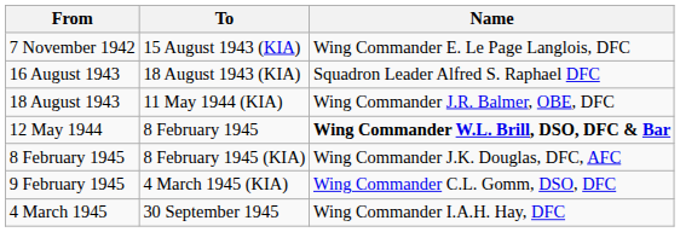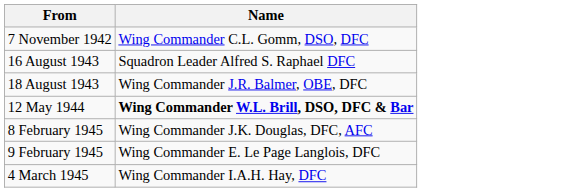 <table class="wikitable">
 <tr>
 <th>From</th>
-<th>To</th>
 <th>Name</th>
 </tr>
 <tr>
 <td>7 November 1942</td>
-<td>15 August 1943 (<a href='#'>KIA</a>)</td>
-<td>Wing Commander E. Le Page Langlois, DFC</td>
+<td><a href='#'>Wing Commander</a> C.L. Gomm, <a href='#'>DSO</a>, <a href='#'>DFC</a></td>
 </tr>
 <tr>
 <td>16 August 1943</td>
-<td>18 August 1943 (KIA)</td>
 <td>Squadron Leader Alfred S. Raphael <a href='#'>DFC</a></td>
 </tr>
 <tr>
 <td>18 August 1943</td>
-<td>11 May 1944 (KIA)</td>
 <td>Wing Commander <a href='#'>J.R. Balmer</a>, <a href='#'>OBE</a>, DFC</td>
 </tr>
 <tr>
 <td>12 May 1944</td>
-<td>8 February 1945</td>
 <td><strong>Wing Commander <a href='#'>W.L. Brill</a>, DSO, DFC & <a href='#'>Bar</a></strong></td>
 </tr>
 <tr>
 <td>8 February 1945</td>
-<td>8 February 1945 (KIA)</td>
 <td>Wing Commander J.K. Douglas, DFC, <a href='#'>AFC</a></td>
 </tr>
 <tr>
 <td>9 February 1945</td>
-<td>4 March 1945 (KIA)</td>
-<td><a href='#'>Wing Commander</a> C.L. Gomm, <a href='#'>DSO</a>, <a href='#'>DFC</a></td>
+<td>Wing Commander E. Le Page Langlois, DFC</td>
 </tr>
 <tr>
 <td>4 March 1945</td>
-<td>30 September 1945</td>
 <td>Wing Commander I.A.H. Hay, <a href='#'>DFC</a></td>
 </tr>
 </table>
